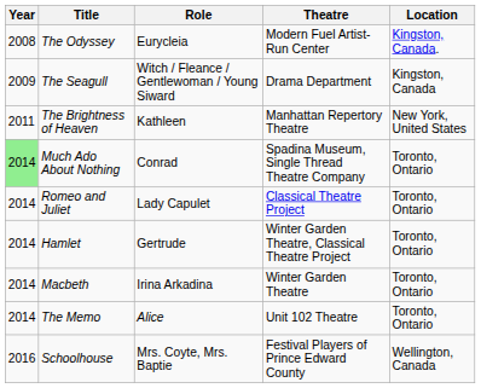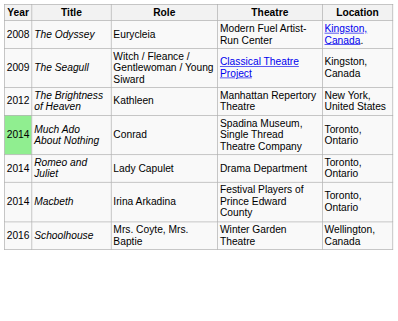 <table class="wikitable sortable">
 <tr>
 <th>Year</th>
 <th>Title</th>
 <th>Role</th>
 <th>Theatre</th>
 <th>Location</th>
 </tr>
 <tr>
 <td>2008</td>
 <td data-sort-value="Odyssey, The"><em>The Odyssey</em></td>
 <td>Eurycleia</td>
 <td>Modern Fuel Artist-Run Center</td>
 <td><a href='#'>Kingston, Canada</a>.</td>
 </tr>
 <tr>
 <td>2009</td>
 <td data-sort-value="Seagull, The"><em>The Seagull</em></td>
 <td>Witch / Fleance / Gentlewoman / Young Siward</td>
-<td>Drama Department</td>
+<td><a href='#'>Classical Theatre Project</a></td>
 <td>Kingston, Canada</td>
 </tr>
 <tr>
-<td>2011</td>
+<td>2012</td>
 <td data-sort-value="Brightness of Heaven, The"><em>The Brightness of Heaven</em></td>
 <td>Kathleen</td>
 <td>Manhattan Repertory Theatre</td>
 <td>New York, United States</td>
 </tr>
 <tr>
 <td style="background: lightgreen;">2014</td>
 <td><em>Much Ado About Nothing</em></td>
 <td>Conrad</td>
 <td>Spadina Museum, Single Thread Theatre Company</td>
 <td>Toronto, Ontario</td>
 </tr>
 <tr>
 <td>2014</td>
 <td><em>Romeo and Juliet</em></td>
 <td>Lady Capulet</td>
-<td><a href='#'>Classical Theatre Project</a></td>
-<td>Toronto, Ontario</td>
-</tr>
-<tr>
-<td>2014</td>
-<td><em>Hamlet</em></td>
-<td>Gertrude</td>
-<td>Winter Garden Theatre, Classical Theatre Project</td>
+<td>Drama Department</td>
 <td>Toronto, Ontario</td>
 </tr>
 <tr>
 <td>2014</td>
 <td><em>Macbeth</em></td>
 <td>Irina Arkadina</td>
-<td>Winter Garden Theatre</td>
-<td>Toronto, Ontario</td>
-</tr>
-<tr>
-<td>2014</td>
-<td data-sort-value="Memo, The"><em>The Memo</em></td>
-<td><em>Alice</em></td>
-<td>Unit 102 Theatre</td>
+<td>Festival Players of Prince Edward County</td>
 <td>Toronto, Ontario</td>
 </tr>
 <tr>
 <td>2016</td>
 <td><em>Schoolhouse</em></td>
 <td>Mrs. Coyte, Mrs. Baptie</td>
-<td>Festival Players of Prince Edward County</td>
+<td>Winter Garden Theatre</td>
 <td>Wellington, Canada</td>
 </tr>
 </table>
